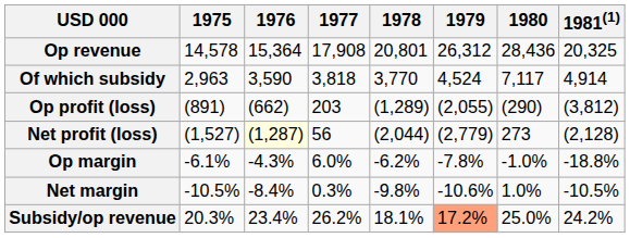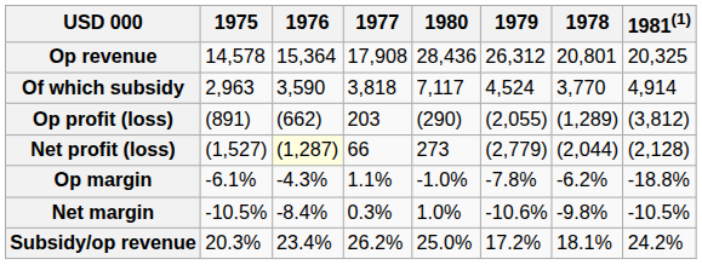 <table class="wikitable plain-row-headers defaultright">
 <tr>
 <th>USD 000</th>
 <th>1975</th>
 <th>1976</th>
 <th>1977</th>
+<th>1980</th>
+<th>1979</th>
 <th>1978</th>
-<th>1979</th>
-<th>1980</th>
 <th>1981<sup>(1)</sup></th>
 </tr>
 <tr>
 <th>Op revenue</th>
 <td>14,578</td>
 <td>15,364</td>
 <td>17,908</td>
+<td>28,436</td>
+<td>26,312</td>
 <td>20,801</td>
-<td>26,312</td>
-<td>28,436</td>
 <td>20,325</td>
 </tr>
 <tr>
 <th>Of which subsidy</th>
 <td>2,963</td>
 <td>3,590</td>
 <td>3,818</td>
+<td>7,117</td>
+<td>4,524</td>
 <td>3,770</td>
-<td>4,524</td>
-<td>7,117</td>
 <td>4,914</td>
 </tr>
 <tr>
 <th>Op profit (loss)</th>
 <td>(891)</td>
 <td>(662)</td>
 <td>203</td>
+<td>(290)</td>
+<td>(2,055)</td>
 <td>(1,289)</td>
-<td>(2,055)</td>
-<td>(290)</td>
 <td>(3,812)</td>
 </tr>
 <tr>
 <th>Net profit (loss)</th>
 <td>(1,527)</td>
 <td style="background: lightyellow;">(1,287)</td>
-<td>56</td>
+<td>66</td>
+<td>273</td>
+<td>(2,779)</td>
 <td>(2,044)</td>
-<td>(2,779)</td>
-<td>273</td>
 <td>(2,128)</td>
 </tr>
 <tr>
 <th>Op margin</th>
 <td>-6.1%</td>
 <td>-4.3%</td>
-<td>6.0%</td>
+<td>1.1%</td>
+<td>-1.0%</td>
+<td>-7.8%</td>
 <td>-6.2%</td>
-<td>-7.8%</td>
-<td>-1.0%</td>
 <td>-18.8%</td>
 </tr>
 <tr>
 <th>Net margin</th>
 <td>-10.5%</td>
 <td>-8.4%</td>
 <td>0.3%</td>
+<td>1.0%</td>
+<td>-10.6%</td>
 <td>-9.8%</td>
-<td>-10.6%</td>
-<td>1.0%</td>
 <td>-10.5%</td>
 </tr>
 <tr>
 <th>Subsidy/op revenue</th>
 <td>20.3%</td>
 <td>23.4%</td>
 <td>26.2%</td>
+<td>25.0%</td>
+<td>17.2%</td>
 <td>18.1%</td>
-<td style="background: lightsalmon;">17.2%</td>
-<td>25.0%</td>
 <td>24.2%</td>
 </tr>
 </table>
